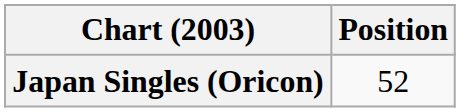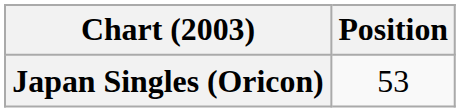 <table class="wikitable plainrowheaders" style="text-align:center;">
 <tr>
 <th>Chart (2003)</th>
 <th>Position</th>
 </tr>
 <tr>
 <th scope="row">Japan Singles (Oricon)</th>
-<td>52</td>
+<td>53</td>
 </tr>
 </table>
